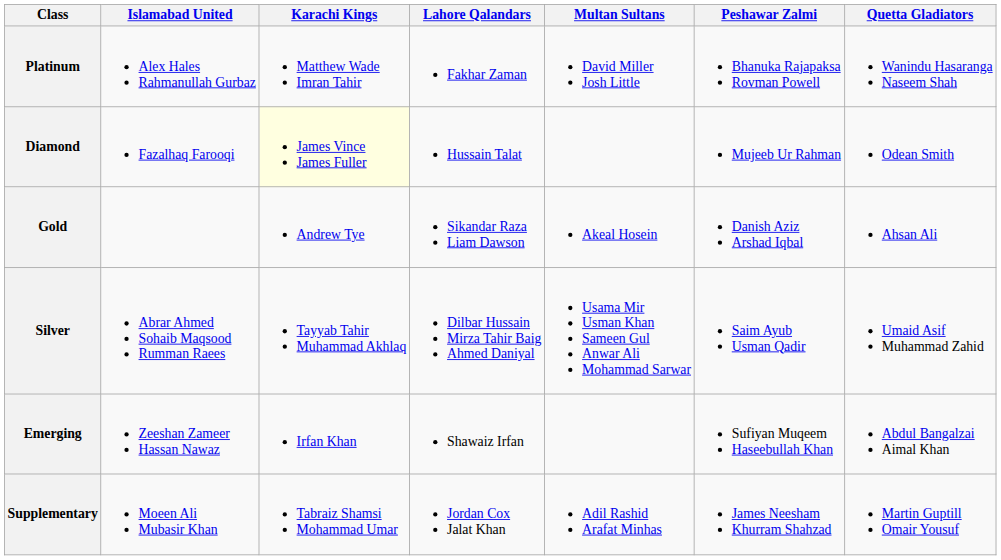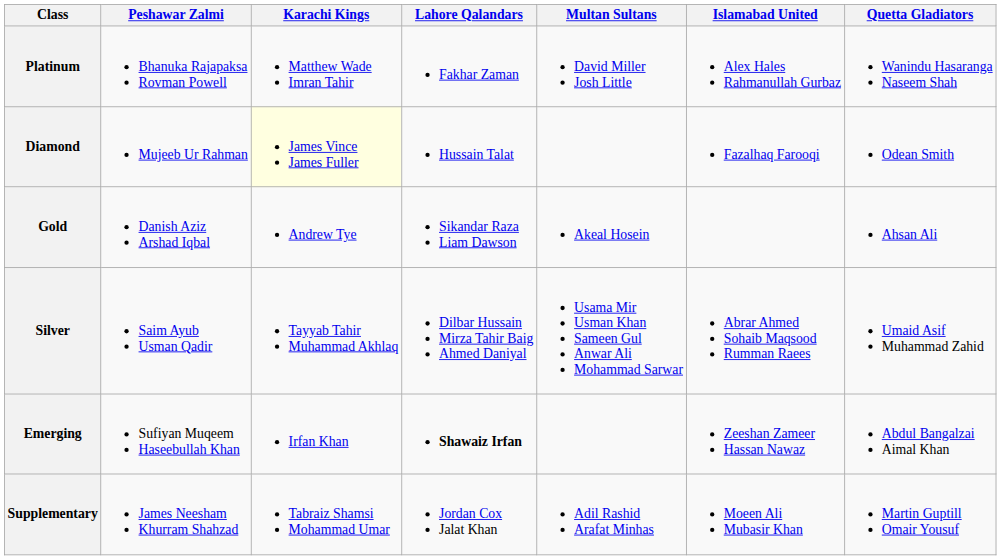 <table class="wikitable">
 <tr>
 <th>Class</th>
-<th><a href='#'>Islamabad United</a></th>
+<th><a href='#'>Peshawar Zalmi</a></th>
 <th><a href='#'>Karachi Kings</a></th>
 <th><a href='#'>Lahore Qalandars</a></th>
 <th><a href='#'>Multan Sultans</a></th>
-<th><a href='#'>Peshawar Zalmi</a></th>
+<th><a href='#'>Islamabad United</a></th>
 <th><a href='#'>Quetta Gladiators</a></th>
 </tr>
 <tr>
 <th>Platinum</th>
-<td><br><ul><li><a href='#'>Alex Hales</a></li><li><a href='#'>Rahmanullah Gurbaz</a></li></ul></td>
+<td><br><ul><li><a href='#'>Bhanuka Rajapaksa</a></li><li><a href='#'>Rovman Powell</a></li></ul></td>
 <td><br><ul><li><a href='#'>Matthew Wade</a></li><li><a href='#'>Imran Tahir</a></li></ul></td>
 <td><br><ul><li><a href='#'>Fakhar Zaman</a></li></ul></td>
 <td><br><ul><li><a href='#'>David Miller</a></li><li><a href='#'>Josh Little</a></li></ul></td>
-<td><br><ul><li><a href='#'>Bhanuka Rajapaksa</a></li><li><a href='#'>Rovman Powell</a></li></ul></td>
+<td><br><ul><li><a href='#'>Alex Hales</a></li><li><a href='#'>Rahmanullah Gurbaz</a></li></ul></td>
 <td><br><ul><li><a href='#'>Wanindu Hasaranga</a></li><li><a href='#'>Naseem Shah</a></li></ul></td>
 </tr>
 <tr>
 <th>Diamond</th>
-<td><br><ul><li><a href='#'>Fazalhaq Farooqi</a></li></ul></td>
+<td><br><ul><li><a href='#'>Mujeeb Ur Rahman</a></li></ul></td>
 <td style="background: lightyellow;"><br><ul><li><a href='#'>James Vince</a></li><li><a href='#'>James Fuller</a></li></ul></td>
 <td><br><ul><li><a href='#'>Hussain Talat</a></li></ul></td>
 <td></td>
-<td><br><ul><li><a href='#'>Mujeeb Ur Rahman</a></li></ul></td>
+<td><br><ul><li><a href='#'>Fazalhaq Farooqi</a></li></ul></td>
 <td><br><ul><li><a href='#'>Odean Smith</a></li></ul></td>
 </tr>
 <tr>
 <th>Gold</th>
-<td></td>
+<td><br><ul><li><a href='#'>Danish Aziz</a></li><li><a href='#'>Arshad Iqbal</a></li></ul></td>
 <td><br><ul><li><a href='#'>Andrew Tye</a></li></ul></td>
 <td><br><ul><li><a href='#'>Sikandar Raza</a></li><li><a href='#'>Liam Dawson</a></li></ul></td>
 <td><br><ul><li><a href='#'>Akeal Hosein</a></li></ul></td>
-<td><br><ul><li><a href='#'>Danish Aziz</a></li><li><a href='#'>Arshad Iqbal</a></li></ul></td>
+<td></td>
 <td><br><ul><li><a href='#'>Ahsan Ali</a></li></ul></td>
 </tr>
 <tr>
 <th>Silver</th>
-<td><br><ul><li><a href='#'>Abrar Ahmed</a></li><li><a href='#'>Sohaib Maqsood</a></li><li><a href='#'>Rumman Raees</a></li></ul></td>
+<td><br><ul><li><a href='#'>Saim Ayub</a></li><li><a href='#'>Usman Qadir</a></li></ul></td>
 <td><br><ul><li><a href='#'>Tayyab Tahir</a></li><li><a href='#'>Muhammad Akhlaq</a></li></ul></td>
 <td><br><ul><li><a href='#'>Dilbar Hussain</a></li><li><a href='#'>Mirza Tahir Baig</a></li><li><a href='#'>Ahmed Daniyal</a></li></ul></td>
 <td><br><ul><li><a href='#'>Usama Mir</a></li><li><a href='#'>Usman Khan</a></li><li><a href='#'>Sameen Gul</a></li><li><a href='#'>Anwar Ali</a></li><li><a href='#'>Mohammad Sarwar</a></li></ul></td>
-<td><br><ul><li><a href='#'>Saim Ayub</a></li><li><a href='#'>Usman Qadir</a></li></ul></td>
+<td><br><ul><li><a href='#'>Abrar Ahmed</a></li><li><a href='#'>Sohaib Maqsood</a></li><li><a href='#'>Rumman Raees</a></li></ul></td>
 <td><br><ul><li><a href='#'>Umaid Asif</a></li><li>Muhammad Zahid</li></ul></td>
 </tr>
 <tr>
 <th>Emerging</th>
+<td><br><ul><li>Sufiyan Muqeem</li><li><a href='#'>Haseebullah Khan</a></li></ul></td>
+<td><br><ul><li><a href='#'>Irfan Khan</a></li></ul></td>
+<td><strong><br><ul><li>Shawaiz Irfan</li></ul></strong></td>
+<td></td>
 <td><br><ul><li><a href='#'>Zeeshan Zameer</a></li><li><a href='#'>Hassan Nawaz</a></li></ul></td>
-<td><br><ul><li><a href='#'>Irfan Khan</a></li></ul></td>
-<td><br><ul><li>Shawaiz Irfan</li></ul></td>
-<td></td>
-<td><br><ul><li>Sufiyan Muqeem</li><li><a href='#'>Haseebullah Khan</a></li></ul></td>
 <td><br><ul><li><a href='#'>Abdul Bangalzai</a></li><li>Aimal Khan</li></ul></td>
 </tr>
 <tr>
 <th>Supplementary</th>
-<td><br><ul><li><a href='#'>Moeen Ali</a></li><li><a href='#'>Mubasir Khan</a></li></ul></td>
+<td><br><ul><li><a href='#'>James Neesham</a></li><li><a href='#'>Khurram Shahzad</a></li></ul></td>
 <td><br><ul><li><a href='#'>Tabraiz Shamsi</a></li><li><a href='#'>Mohammad Umar</a></li></ul></td>
 <td><br><ul><li><a href='#'>Jordan Cox</a></li><li>Jalat Khan</li></ul></td>
 <td><br><ul><li><a href='#'>Adil Rashid</a></li><li><a href='#'>Arafat Minhas</a></li></ul></td>
-<td><br><ul><li><a href='#'>James Neesham</a></li><li><a href='#'>Khurram Shahzad</a></li></ul></td>
+<td><br><ul><li><a href='#'>Moeen Ali</a></li><li><a href='#'>Mubasir Khan</a></li></ul></td>
 <td><br><ul><li><a href='#'>Martin Guptill</a></li><li><a href='#'>Omair Yousuf</a></li></ul></td>
 </tr>
 </table>
